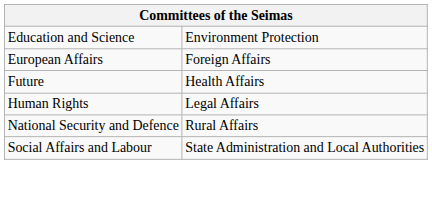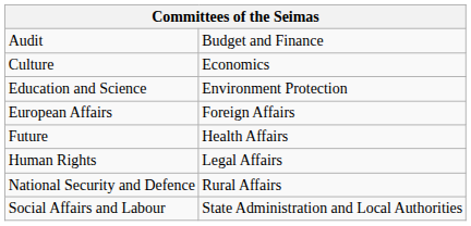 <table class=wikitable style=text-align:left>
 <tr>
 <th colspan=2 align=center>Committees of the Seimas</th>
+</tr>
+<tr>
+<td>Audit</td>
+<td>Budget and Finance</td>
+</tr>
+<tr>
+<td>Culture</td>
+<td>Economics</td>
 </tr>
 <tr>
 <td>Education and Science</td>
 <td>Environment Protection</td>
 </tr>
 <tr>
 <td>European Affairs</td>
 <td>Foreign Affairs</td>
 </tr>
 <tr>
 <td>Future</td>
 <td>Health Affairs</td>
 </tr>
 <tr>
 <td>Human Rights</td>
 <td>Legal Affairs</td>
 </tr>
 <tr>
 <td>National Security and Defence</td>
 <td>Rural Affairs</td>
 </tr>
 <tr>
 <td>Social Affairs and Labour</td>
 <td>State Administration and Local Authorities</td>
 </tr>
 </table>
